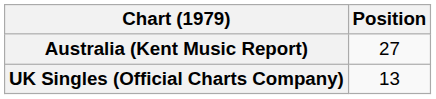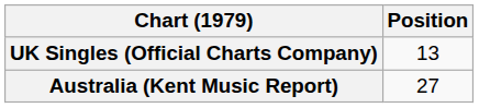 <table class="wikitable sortable plainrowheaders" style="text-align:center;">
 <tr>
 <th>Chart (1979)</th>
 <th>Position</th>
 </tr>
 <tr>
+<th scope="row">UK Singles (Official Charts Company)</th>
+<td>13</td>
+</tr>
+<tr>
 <th scope="row">Australia (Kent Music Report)</th>
 <td>27</td>
 </tr>
-<tr>
-<th scope="row">UK Singles (Official Charts Company)</th>
-<td>13</td>
-</tr>
 </table>
